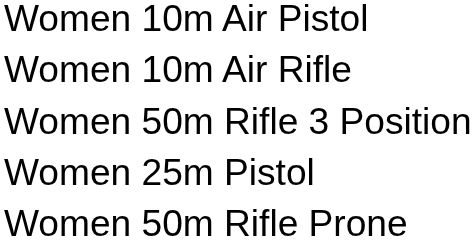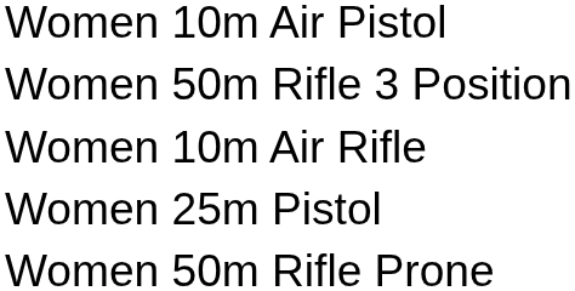 <table>
 <tr>
 <td>Women 10m Air Pistol</td>
 <td></td>
 <td></td>
 <td></td>
 </tr>
 <tr>
-<td>Women 10m Air Rifle</td>
+<td>Women 50m Rifle 3 Position</td>
 <td></td>
 <td></td>
 <td></td>
 </tr>
 <tr>
-<td>Women 50m Rifle 3 Position</td>
+<td>Women 10m Air Rifle</td>
 <td></td>
 <td></td>
 <td></td>
 </tr>
 <tr>
 <td>Women 25m Pistol</td>
 <td></td>
 <td></td>
 <td></td>
 </tr>
 <tr>
 <td>Women 50m Rifle Prone</td>
 <td></td>
 <td></td>
 <td></td>
 </tr>
 </table>
